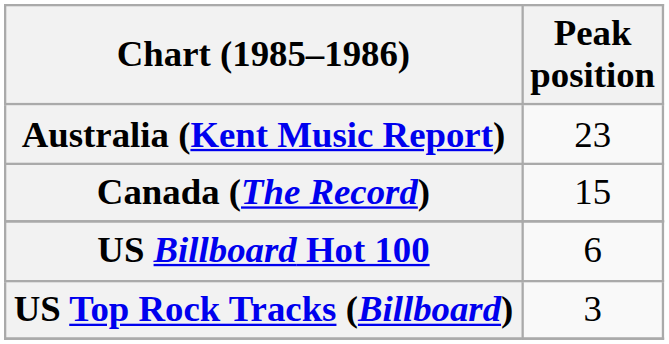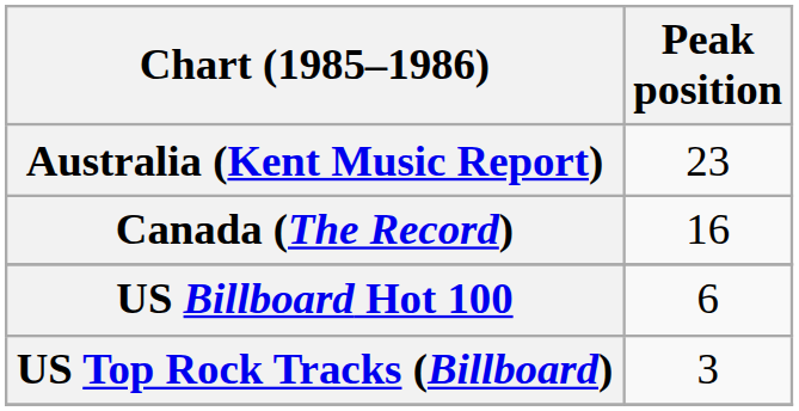 <table class="wikitable sortable plainrowheaders" style="text-align:center">
 <tr>
 <th>Chart (1985–1986)</th>
 <th>Peak<br>position</th>
 </tr>
 <tr>
 <th scope="row">Australia (<a href='#'>Kent Music Report</a>)</th>
 <td>23</td>
 </tr>
 <tr>
 <th scope="row">Canada (<em><a href='#'>The Record</a></em>)</th>
-<td>15</td>
+<td>16</td>
 </tr>
 <tr>
 </tr>
 <tr>
 </tr>
 <tr>
 </tr>
 <tr>
 </tr>
 <tr>
 <th scope="row">US <a href='#'><em>Billboard</em> Hot 100</a></th>
 <td>6</td>
 </tr>
 <tr>
 <th scope="row">US <a href='#'>Top Rock Tracks</a> (<em><a href='#'>Billboard</a></em>)</th>
 <td>3</td>
 </tr>
 <tr>
 </tr>
 </table>
